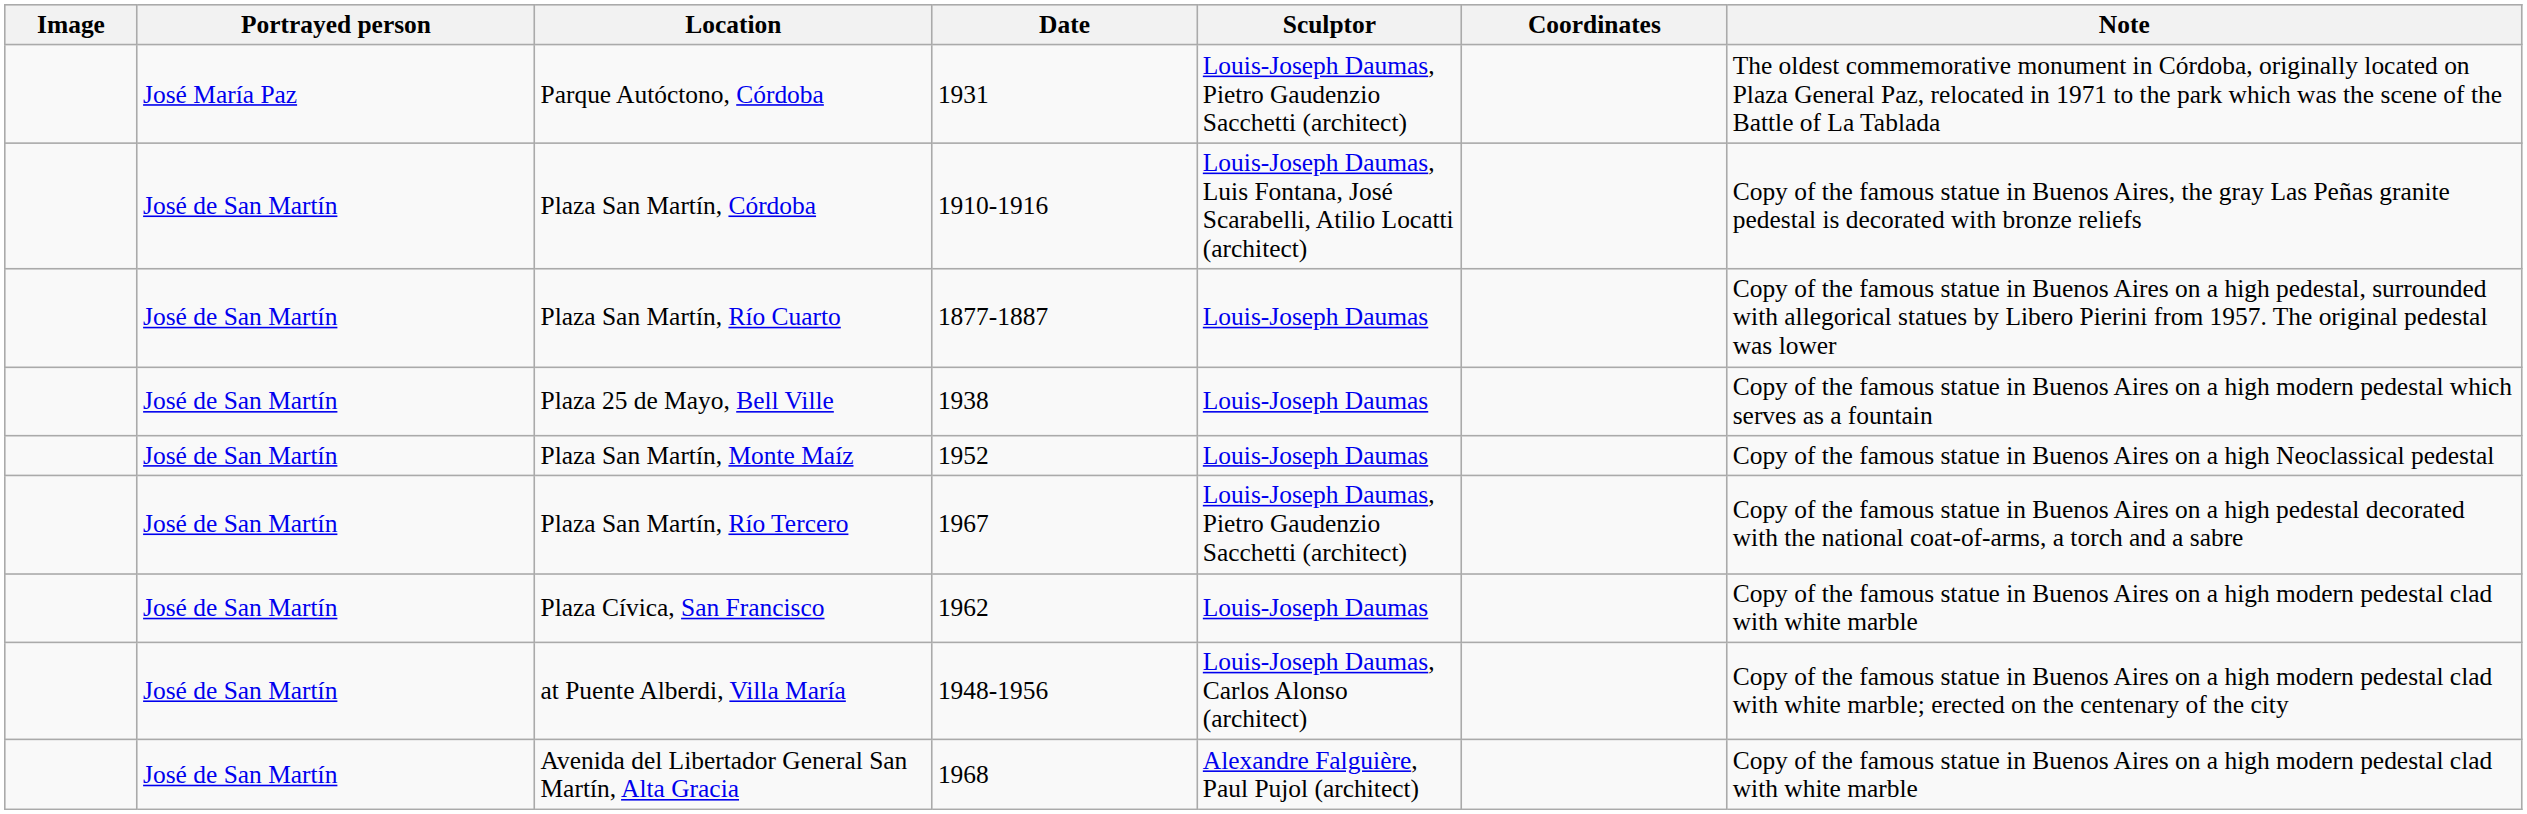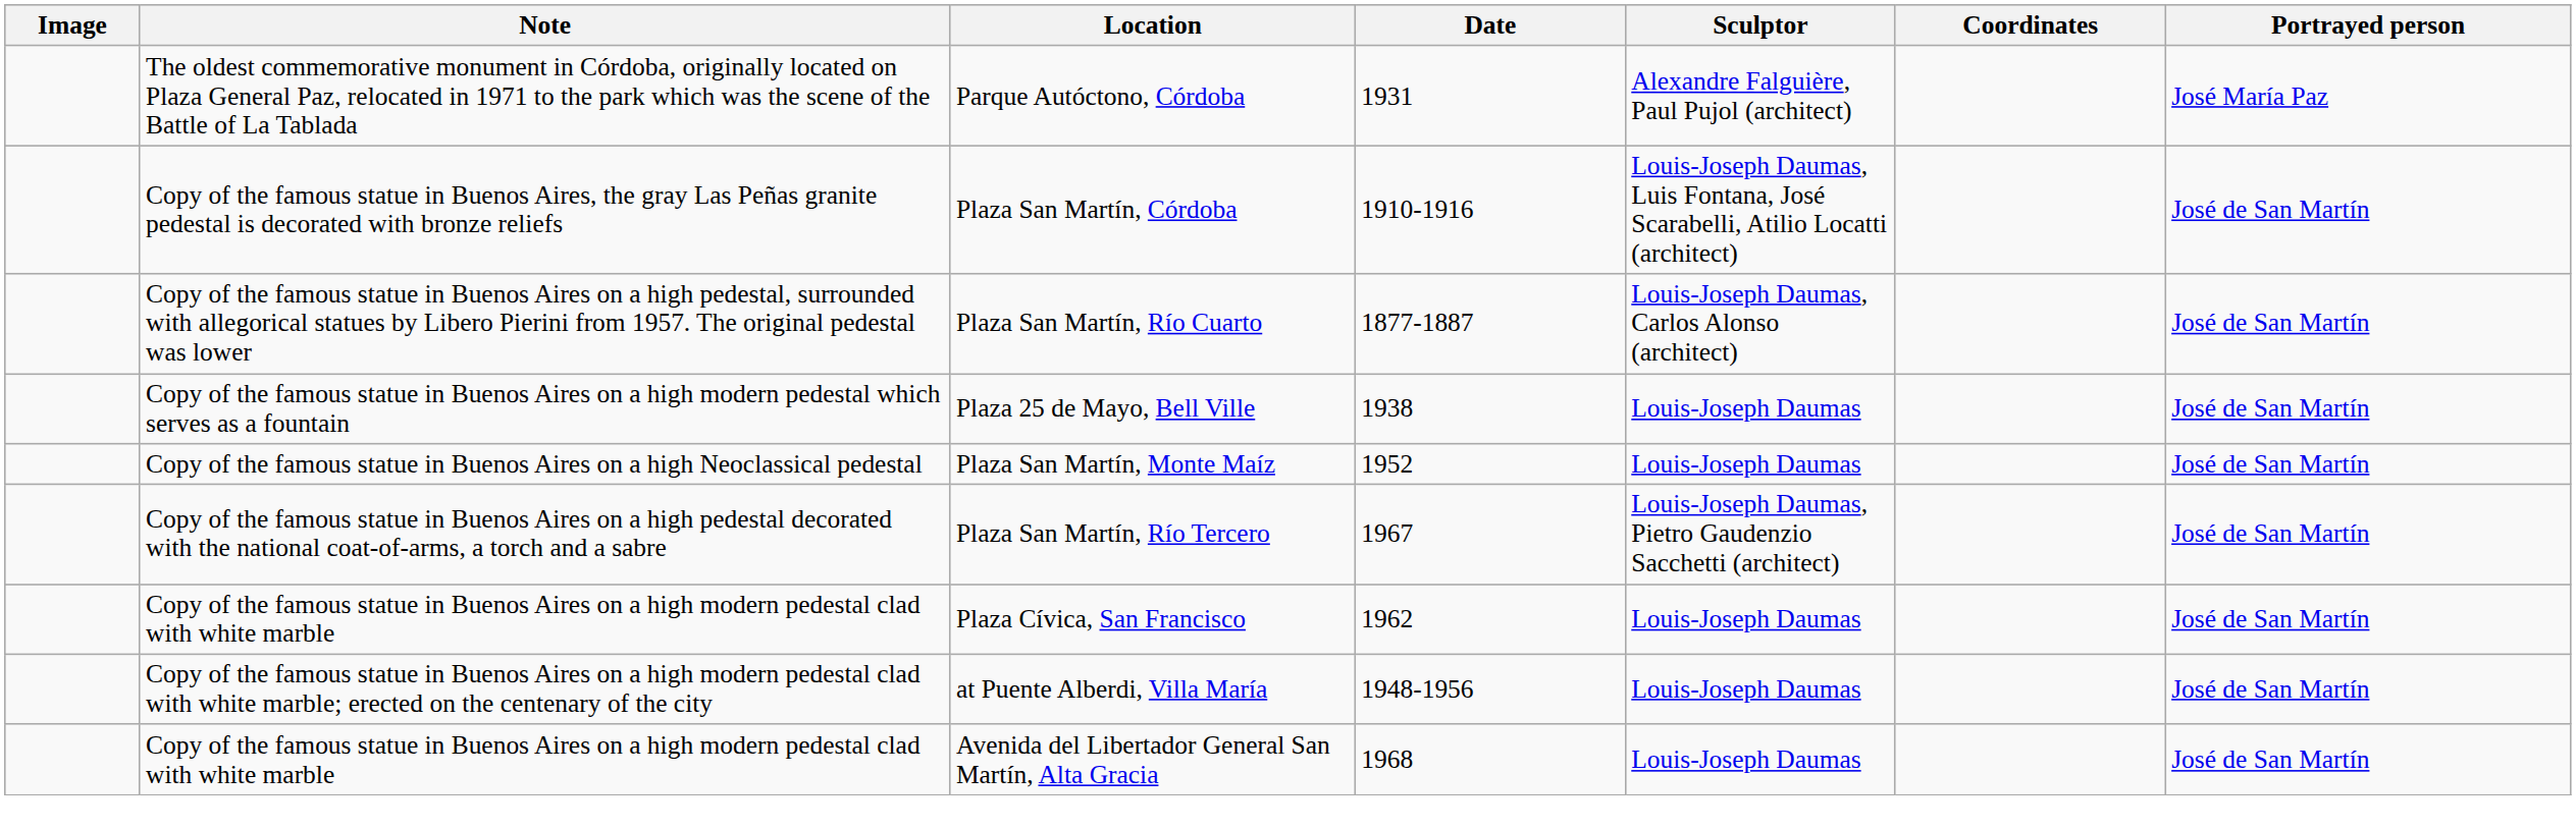 <table class="wikitable sortable"  style="width:100%;">
 <tr>
 <th width="5%" align="left" class="unsortable">Image</th>
-<th width="15%" align="left">Portrayed person</th>
+<th width="30%" align="left">Note</th>
 <th width="15%" align="left">Location</th>
 <th width="10%" align="left">Date</th>
 <th width="10%" align="left">Sculptor</th>
 <th width="10%" align="left">Coordinates</th>
-<th width="30%" align="left">Note</th>
+<th width="15%" align="left">Portrayed person</th>
 </tr>
 <tr>
 <td></td>
-<td><a href='#'>José María Paz</a></td>
+<td>The oldest commemorative monument in Córdoba, originally located on Plaza General Paz, relocated in 1971 to the park which was the scene of the Battle of La Tablada</td>
 <td>Parque Autóctono, <a href='#'>Córdoba</a></td>
 <td>1931</td>
-<td><a href='#'>Louis-Joseph Daumas</a>, Pietro Gaudenzio Sacchetti (architect)</td>
+<td><a href='#'>Alexandre Falguière</a>, Paul Pujol (architect)</td>
 <td></td>
-<td>The oldest commemorative monument in Córdoba, originally located on Plaza General Paz, relocated in 1971 to the park which was the scene of the Battle of La Tablada</td>
+<td><a href='#'>José María Paz</a></td>
 </tr>
 <tr>
 <td></td>
-<td><a href='#'>José de San Martín</a></td>
+<td>Copy of the famous statue in Buenos Aires, the gray Las Peñas granite pedestal is decorated with bronze reliefs</td>
 <td>Plaza San Martín, <a href='#'>Córdoba</a></td>
 <td>1910-1916</td>
 <td><a href='#'>Louis-Joseph Daumas</a>, Luis Fontana, José Scarabelli, Atilio Locatti (architect)</td>
 <td></td>
-<td>Copy of the famous statue in Buenos Aires, the gray Las Peñas granite pedestal is decorated with bronze reliefs</td>
+<td><a href='#'>José de San Martín</a></td>
 </tr>
 <tr>
 <td></td>
-<td><a href='#'>José de San Martín</a></td>
+<td>Copy of the famous statue in Buenos Aires on a high pedestal, surrounded with allegorical statues by Libero Pierini from 1957. The original pedestal was lower</td>
 <td>Plaza San Martín, <a href='#'>Río Cuarto</a></td>
 <td>1877-1887</td>
-<td><a href='#'>Louis-Joseph Daumas</a></td>
+<td><a href='#'>Louis-Joseph Daumas</a>, Carlos Alonso (architect)</td>
 <td></td>
-<td>Copy of the famous statue in Buenos Aires on a high pedestal, surrounded with allegorical statues by Libero Pierini from 1957. The original pedestal was lower</td>
+<td><a href='#'>José de San Martín</a></td>
 </tr>
 <tr>
 <td></td>
-<td><a href='#'>José de San Martín</a></td>
+<td>Copy of the famous statue in Buenos Aires on a high modern pedestal which serves as a fountain</td>
 <td>Plaza 25 de Mayo, <a href='#'>Bell Ville</a></td>
 <td>1938</td>
 <td><a href='#'>Louis-Joseph Daumas</a></td>
 <td></td>
-<td>Copy of the famous statue in Buenos Aires on a high modern pedestal which serves as a fountain</td>
+<td><a href='#'>José de San Martín</a></td>
 </tr>
 <tr>
 <td></td>
-<td><a href='#'>José de San Martín</a></td>
+<td>Copy of the famous statue in Buenos Aires on a high Neoclassical pedestal</td>
 <td>Plaza San Martín, <a href='#'>Monte Maíz</a></td>
 <td>1952</td>
 <td><a href='#'>Louis-Joseph Daumas</a></td>
 <td></td>
-<td>Copy of the famous statue in Buenos Aires on a high Neoclassical pedestal</td>
+<td><a href='#'>José de San Martín</a></td>
 </tr>
 <tr>
 <td></td>
-<td><a href='#'>José de San Martín</a></td>
+<td>Copy of the famous statue in Buenos Aires on a high pedestal decorated with the national coat-of-arms, a torch and a sabre</td>
 <td>Plaza San Martín, <a href='#'>Río Tercero</a></td>
 <td>1967</td>
 <td><a href='#'>Louis-Joseph Daumas</a>, Pietro Gaudenzio Sacchetti (architect)</td>
 <td></td>
-<td>Copy of the famous statue in Buenos Aires on a high pedestal decorated with the national coat-of-arms, a torch and a sabre</td>
+<td><a href='#'>José de San Martín</a></td>
 </tr>
 <tr>
 <td></td>
-<td><a href='#'>José de San Martín</a></td>
+<td>Copy of the famous statue in Buenos Aires on a high modern pedestal clad with white marble</td>
 <td>Plaza Cívica, <a href='#'>San Francisco</a></td>
 <td>1962</td>
 <td><a href='#'>Louis-Joseph Daumas</a></td>
 <td></td>
-<td>Copy of the famous statue in Buenos Aires on a high modern pedestal clad with white marble</td>
+<td><a href='#'>José de San Martín</a></td>
 </tr>
 <tr>
 <td></td>
-<td><a href='#'>José de San Martín</a></td>
+<td>Copy of the famous statue in Buenos Aires on a high modern pedestal clad with white marble; erected on the centenary of the city</td>
 <td>at Puente Alberdi, <a href='#'>Villa María</a></td>
 <td>1948-1956</td>
-<td><a href='#'>Louis-Joseph Daumas</a>, Carlos Alonso (architect)</td>
+<td><a href='#'>Louis-Joseph Daumas</a></td>
 <td></td>
-<td>Copy of the famous statue in Buenos Aires on a high modern pedestal clad with white marble; erected on the centenary of the city</td>
+<td><a href='#'>José de San Martín</a></td>
 </tr>
 <tr>
 <td></td>
-<td><a href='#'>José de San Martín</a></td>
+<td>Copy of the famous statue in Buenos Aires on a high modern pedestal clad with white marble</td>
 <td>Avenida del Libertador General San Martín, <a href='#'>Alta Gracia</a></td>
 <td>1968</td>
-<td><a href='#'>Alexandre Falguière</a>, Paul Pujol (architect)</td>
+<td><a href='#'>Louis-Joseph Daumas</a></td>
 <td></td>
-<td>Copy of the famous statue in Buenos Aires on a high modern pedestal clad with white marble</td>
+<td><a href='#'>José de San Martín</a></td>
 </tr>
 </table>
